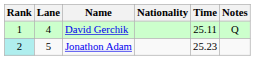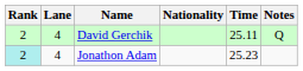 <table class="wikitable sortable" style="text-align:center">
 <tr>
 <th>Rank</th>
 <th>Lane</th>
 <th>Name</th>
 <th>Nationality</th>
 <th>Time</th>
 <th>Notes</th>
 </tr>
 <tr bgcolor=ccffcc>
-<td>1</td>
+<td>2</td>
 <td>4</td>
 <td align=left><a href='#'>David Gerchik</a></td>
 <td align=left></td>
 <td>25.11</td>
 <td>Q</td>
 </tr>
 <tr>
 <td style="background: paleturquoise;">2</td>
-<td>5</td>
+<td>4</td>
 <td align=left><a href='#'>Jonathon Adam</a></td>
 <td align=left></td>
 <td>25.23</td>
 <td></td>
 </tr>
 </table>
